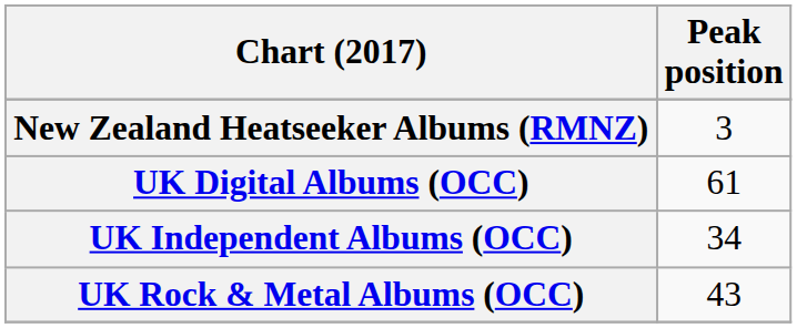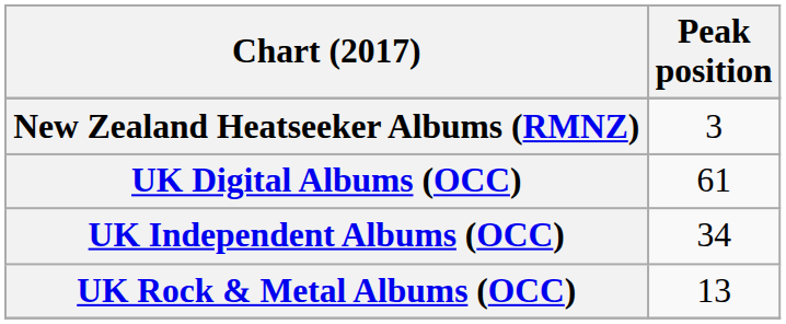 <table class="wikitable sortable plainrowheaders" style="text-align:center">
 <tr>
 <th scope="col">Chart (2017)</th>
 <th scope="col">Peak<br> position</th>
 </tr>
 <tr>
 </tr>
 <tr>
 <th scope="row">New Zealand Heatseeker Albums (<a href='#'>RMNZ</a>)</th>
 <td>3</td>
 </tr>
 <tr>
 <th scope="row"><a href='#'>UK Digital Albums</a> (<a href='#'>OCC</a>)</th>
 <td>61</td>
 </tr>
 <tr>
 <th scope="row"><a href='#'>UK Independent Albums</a> (<a href='#'>OCC</a>)</th>
 <td>34</td>
 </tr>
 <tr>
 <th scope="row"><a href='#'>UK Rock & Metal Albums</a> (<a href='#'>OCC</a>)</th>
-<td>43</td>
+<td>13</td>
 </tr>
 <tr>
 </tr>
 </table>
